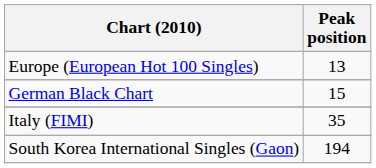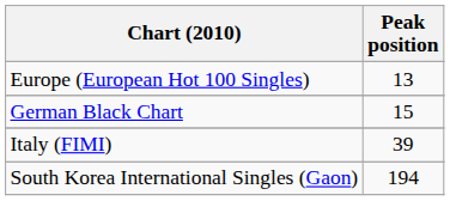 <table class="wikitable sortable">
 <tr>
 <th>Chart (2010)</th>
 <th>Peak<br>position</th>
 </tr>
 <tr '>
 </tr>
 <tr>
 </tr>
 <tr>
 </tr>
 <tr>
 </tr>
 <tr>
 </tr>
 <tr>
 </tr>
 <tr>
 <td>Europe (<a href='#'>European Hot 100 Singles</a>)</td>
 <td style="text-align:center;">13</td>
 </tr>
 <tr>
 </tr>
 <tr>
 <td align="left"><a href='#'>German Black Chart</a></td>
 <td style="text-align:center;">15</td>
 </tr>
 <tr>
 </tr>
 <tr>
 </tr>
 <tr>
 <td>Italy (<a href='#'>FIMI</a>)</td>
-<td style="text-align:center;">35</td>
+<td style="text-align:center;">39</td>
 </tr>
 <tr>
 </tr>
 <tr>
 </tr>
 <tr>
 </tr>
 <tr>
 </tr>
 <tr>
 <td>South Korea International Singles (<a href='#'>Gaon</a>)</td>
 <td style="text-align:center;">194</td>
 </tr>
 <tr>
 </tr>
 <tr>
 </tr>
 <tr>
 </tr>
 <tr>
 </tr>
 <tr>
 </tr>
 <tr>
 </tr>
 <tr>
 </tr>
 </table>
